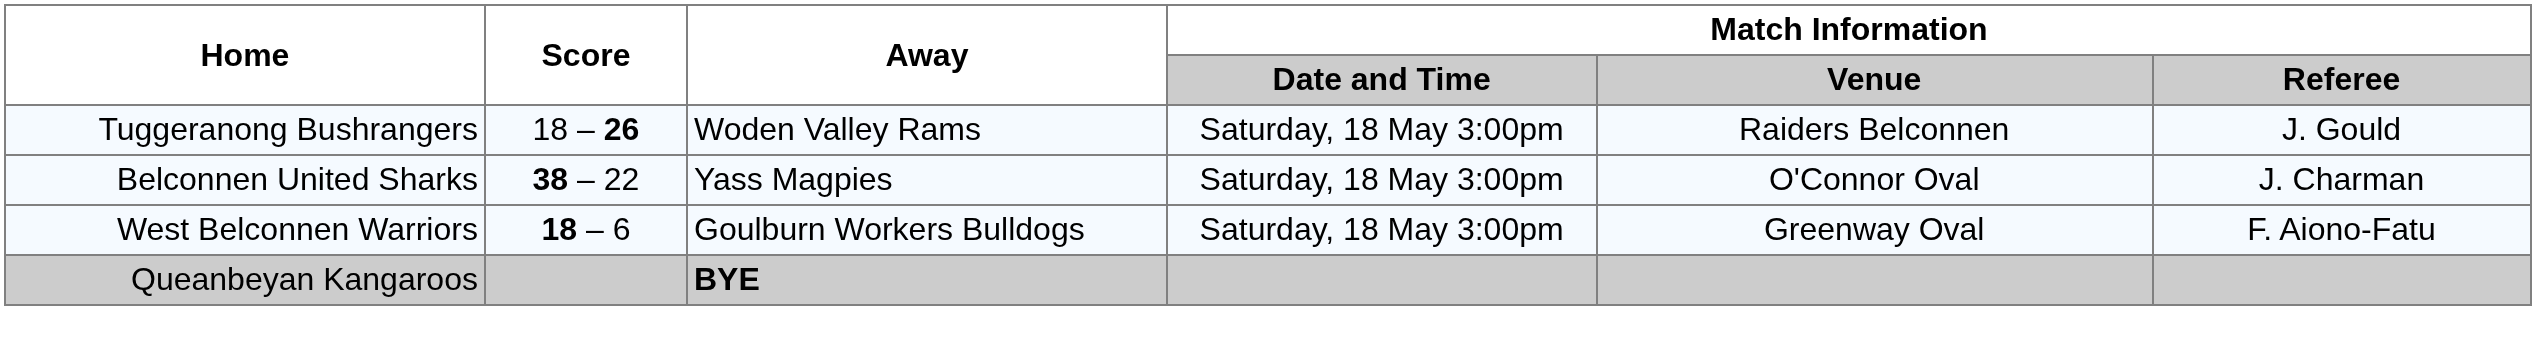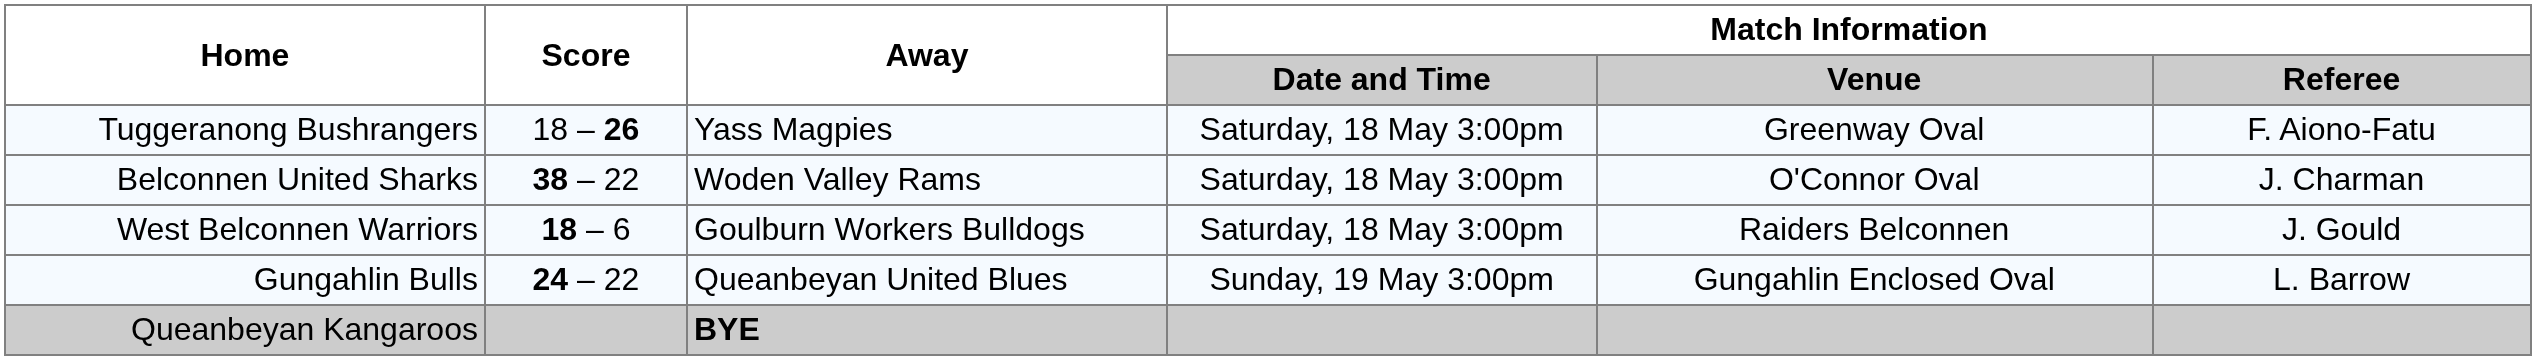 <table border="1" cellpadding="3" cellspacing="0" width="100%" style="border-collapse:collapse;  text-align:center;">
 <tr>
 <th rowspan="2" width="19%">Home</th>
 <th rowspan="2" width="8%">Score</th>
 <th rowspan="2" width="19%">Away</th>
 <th colspan="3">Match Information</th>
 </tr>
 <tr bgcolor="#CCCCCC">
 <th width="17%">Date and Time</th>
 <th width="22%">Venue</th>
 <th width="50%">Referee</th>
 </tr>
 <tr style="text-align:center; background:#f5faff;">
 <td align="right">Tuggeranong Bushrangers </td>
 <td>18 – <strong>26</strong></td>
-<td align="left"> Woden Valley Rams</td>
+<td align="left"> Yass Magpies</td>
 <td>Saturday, 18 May 3:00pm</td>
-<td>Raiders Belconnen</td>
-<td>J. Gould</td>
+<td>Greenway Oval</td>
+<td>F. Aiono-Fatu</td>
 </tr>
 <tr style="text-align:center; background:#f5faff;">
 <td align="right">Belconnen United Sharks </td>
 <td><strong>38</strong> – 22</td>
-<td align="left"> Yass Magpies</td>
+<td align="left"> Woden Valley Rams</td>
 <td>Saturday, 18 May 3:00pm</td>
 <td>O'Connor Oval</td>
 <td>J. Charman</td>
 </tr>
 <tr style="text-align:center; background:#f5faff;">
 <td align="right">West Belconnen Warriors </td>
 <td><strong>18</strong> – 6</td>
 <td align="left"><strong></strong> Goulburn Workers Bulldogs</td>
 <td>Saturday, 18 May 3:00pm</td>
-<td>Greenway Oval</td>
-<td>F. Aiono-Fatu</td>
+<td>Raiders Belconnen</td>
+<td>J. Gould</td>
+</tr>
+<tr style="text-align:center; background:#f5faff;">
+<td align="right">Gungahlin Bulls </td>
+<td><strong>24</strong> – 22</td>
+<td align="left"> Queanbeyan United Blues</td>
+<td>Sunday, 19 May 3:00pm</td>
+<td>Gungahlin Enclosed Oval</td>
+<td>L. Barrow</td>
 </tr>
 <tr style="text-align:center; background:#CCCCCC;">
 <td align="right">Queanbeyan Kangaroos </td>
 <td></td>
 <td align="left"><strong>BYE</strong></td>
 <td></td>
 <td></td>
 <td></td>
 </tr>
 </table>
